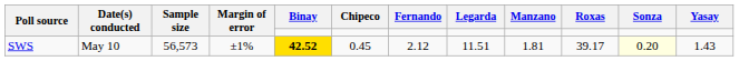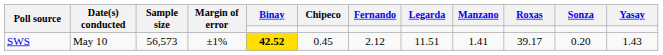 <table class="wikitable"  style="text-align:center; font-size:94%; width:100%;">
 <tr style="text-align:center; font-size:91%">
 <th rowspan="2" style="width:9%;">Poll source</th>
 <th rowspan="2" style="width:9%;">Date(s) conducted</th>
 <th rowspan="2" style="width:7%;">Sample<br>size</th>
 <th rowspan="2" style="width:8%;">Margin of<br>error</th>
 <th width=7%><a href='#'>Binay</a></th>
 <th width=7%>Chipeco</th>
 <th width=7%><a href='#'>Fernando</a></th>
 <th width=7%><a href='#'>Legarda</a></th>
 <th width=7%><a href='#'>Manzano</a></th>
 <th width=7%><a href='#'>Roxas</a></th>
 <th width=7%><a href='#'>Sonza</a></th>
 <th width=7%><a href='#'>Yasay</a></th>
 </tr>
 <tr>
 <td></td>
 <td></td>
 <td></td>
 <td></td>
 <td></td>
 <td></td>
 <td></td>
 <td></td>
 </tr>
 <tr>
 <td align=left><a href='#'>SWS</a></td>
 <td align=left>May 10</td>
 <td>56,573</td>
 <td>±1%</td>
 <td style="background-color:#ffdf00;"><strong>42.52</strong></td>
 <td>0.45</td>
 <td>2.12</td>
 <td>11.51</td>
-<td>1.81</td>
+<td>1.41</td>
 <td>39.17</td>
-<td style="background: lightyellow;">0.20</td>
+<td>0.20</td>
 <td>1.43</td>
 </tr>
 </table>
